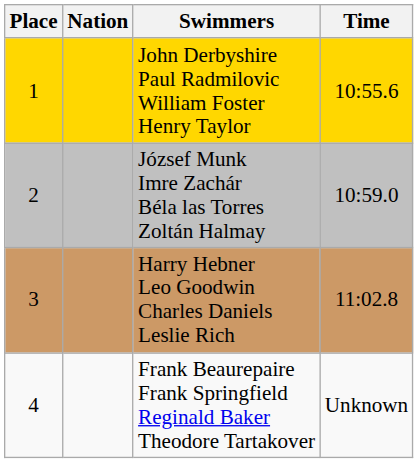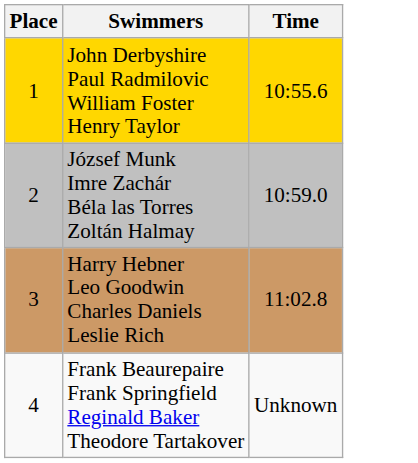 <table class=wikitable>
 <tr>
 <th>Place</th>
-<th>Nation</th>
 <th>Swimmers</th>
 <th>Time</th>
 </tr>
 <tr bgcolor=gold>
 <td align=center>1</td>
-<td></td>
 <td>John Derbyshire <br> Paul Radmilovic <br> William Foster <br> Henry Taylor</td>
 <td align=center>10:55.6</td>
 </tr>
 <tr bgcolor=silver>
 <td align=center>2</td>
-<td></td>
 <td>József Munk <br> Imre Zachár <br> Béla las Torres <br> Zoltán Halmay</td>
 <td align=center>10:59.0</td>
 </tr>
 <tr bgcolor=cc9966>
 <td align=center>3</td>
-<td></td>
 <td>Harry Hebner <br> Leo Goodwin <br> Charles Daniels <br> Leslie Rich</td>
 <td align=center>11:02.8</td>
 </tr>
 <tr>
 <td align=center>4</td>
-<td></td>
 <td>Frank Beaurepaire <br> Frank Springfield <br> <a href='#'>Reginald Baker</a> <br> Theodore Tartakover</td>
 <td align=center>Unknown</td>
 </tr>
 </table>
